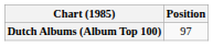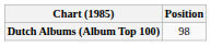 <table class="wikitable plainrowheaders" style="text-align:center;">
 <tr>
 <th scope="col">Chart (1985)</th>
 <th scope="col">Position</th>
 </tr>
 <tr>
 <th scope="row">Dutch Albums (Album Top 100)</th>
-<td>97</td>
+<td>98</td>
 </tr>
 </table>
